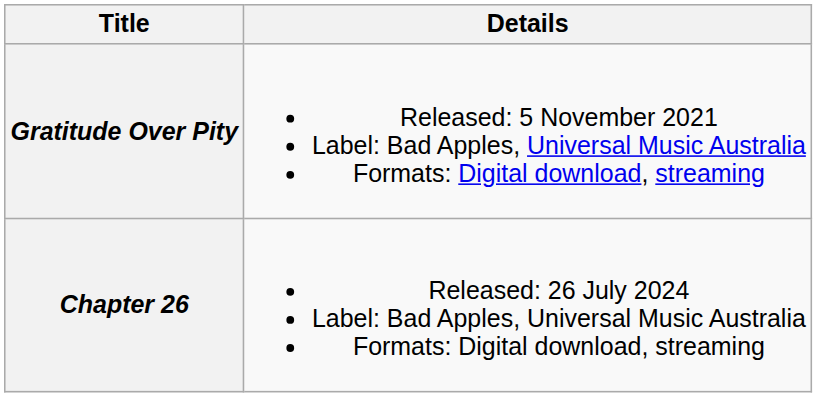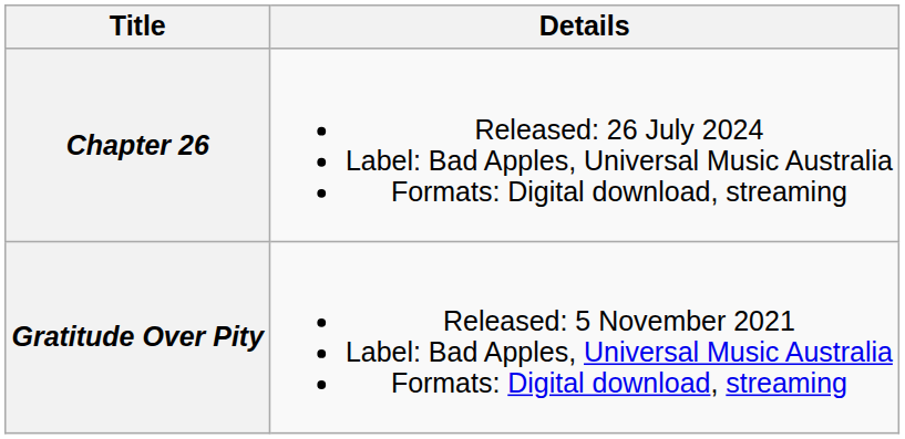 <table class="wikitable plainrowheaders" style="text-align:center;">
 <tr>
 <th scope="col" rowspan="1">Title</th>
 <th scope="col" rowspan="1">Details</th>
 </tr>
 <tr>
+<th scope="row"><em>Chapter 26</em></th>
+<td><br><ul><li>Released: 26 July 2024</li><li>Label: Bad Apples, Universal Music Australia</li><li>Formats: Digital download, streaming</li></ul></td>
+</tr>
+<tr>
 <th scope="row"><em>Gratitude Over Pity</em></th>
 <td><br><ul><li>Released: 5 November 2021</li><li>Label: Bad Apples, <a href='#'>Universal Music Australia</a></li><li>Formats: <a href='#'>Digital download</a>, <a href='#'>streaming</a></li></ul></td>
 </tr>
-<tr>
-<th scope="row"><em>Chapter 26</em></th>
-<td><br><ul><li>Released: 26 July 2024</li><li>Label: Bad Apples, Universal Music Australia</li><li>Formats: Digital download, streaming</li></ul></td>
-</tr>
 </table>
